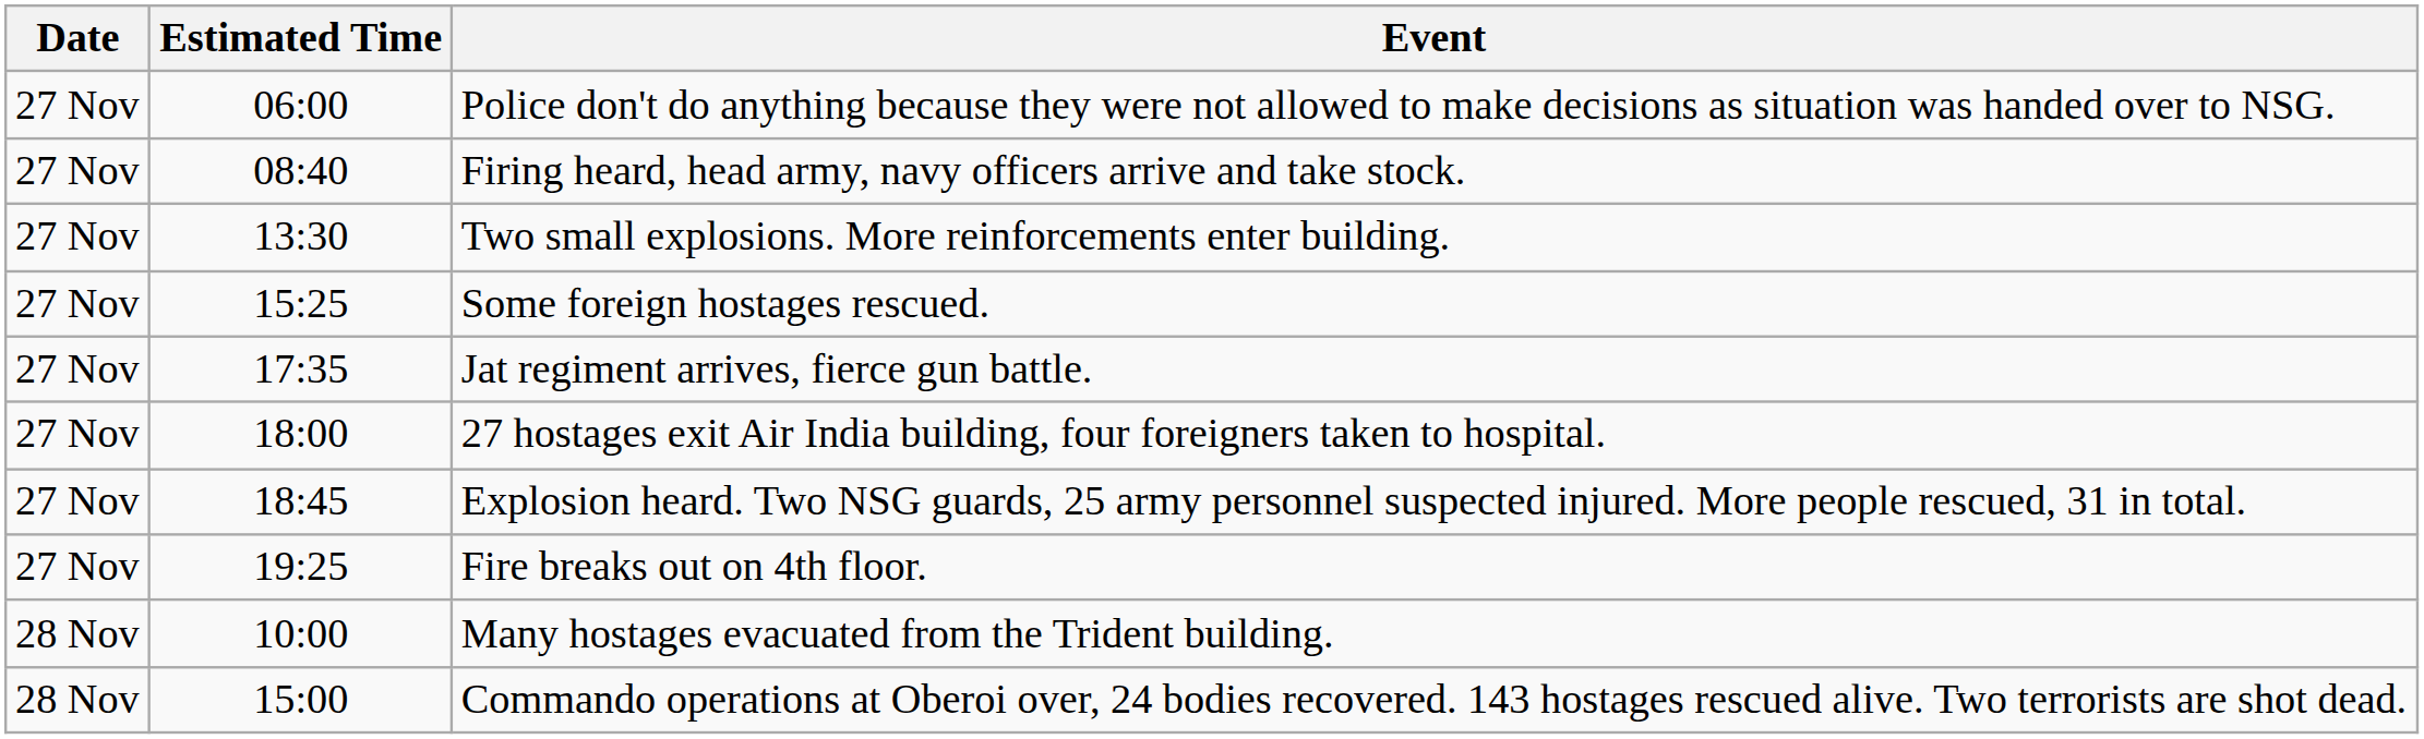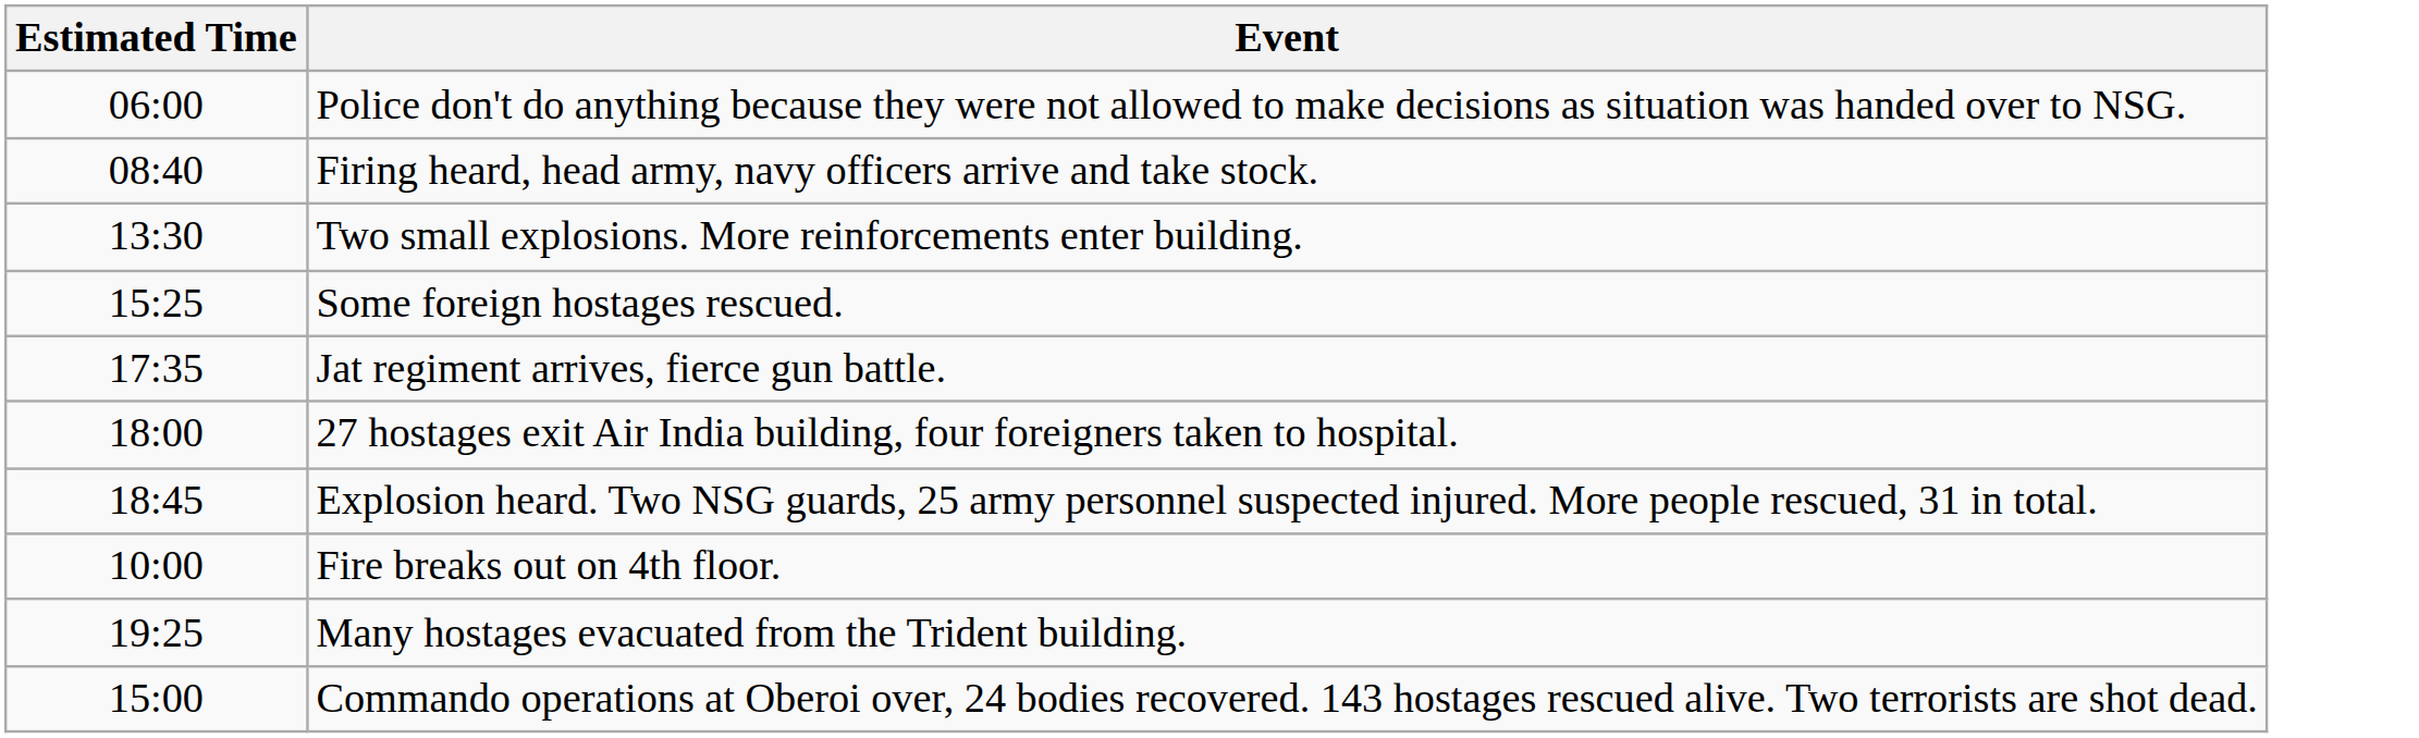 <table class="wikitable" border="1">
 <tr>
-<th>  Date  </th>
 <th>Estimated Time</th>
 <th>Event</th>
 </tr>
 <tr>
-<td>27 Nov</td>
 <td style="text-align: center;">06:00</td>
 <td>Police don't do anything because they were not allowed to make decisions as situation was handed over to NSG.</td>
 </tr>
 <tr>
-<td>27 Nov</td>
 <td style="text-align: center;">08:40</td>
 <td>Firing heard, head army, navy officers arrive and take stock.</td>
 </tr>
 <tr>
-<td>27 Nov</td>
 <td style="text-align: center;">13:30</td>
 <td>Two small explosions. More reinforcements enter building.</td>
 </tr>
 <tr>
-<td>27 Nov</td>
 <td style="text-align: center;">15:25</td>
 <td>Some foreign hostages rescued.</td>
 </tr>
 <tr>
-<td>27 Nov</td>
 <td style="text-align: center;">17:35</td>
 <td>Jat regiment arrives, fierce gun battle.</td>
 </tr>
 <tr>
-<td>27 Nov</td>
 <td style="text-align: center;">18:00</td>
 <td>27 hostages exit Air India building, four foreigners taken to hospital.</td>
 </tr>
 <tr>
-<td>27 Nov</td>
 <td style="text-align: center;">18:45</td>
 <td>Explosion heard. Two NSG guards, 25 army personnel suspected injured. More people rescued, 31 in total.</td>
 </tr>
 <tr>
-<td>27 Nov</td>
-<td style="text-align: center;">19:25</td>
+<td style="text-align: center;">10:00</td>
 <td>Fire breaks out on 4th floor.</td>
 </tr>
 <tr>
-<td>28 Nov</td>
-<td style="text-align: center;">10:00</td>
+<td style="text-align: center;">19:25</td>
 <td>Many hostages evacuated from the Trident building.</td>
 </tr>
 <tr>
-<td>28 Nov</td>
 <td style="text-align: center;">15:00</td>
 <td>Commando operations at Oberoi over, 24 bodies recovered. 143 hostages rescued alive. Two terrorists are shot dead.</td>
 </tr>
 </table>
